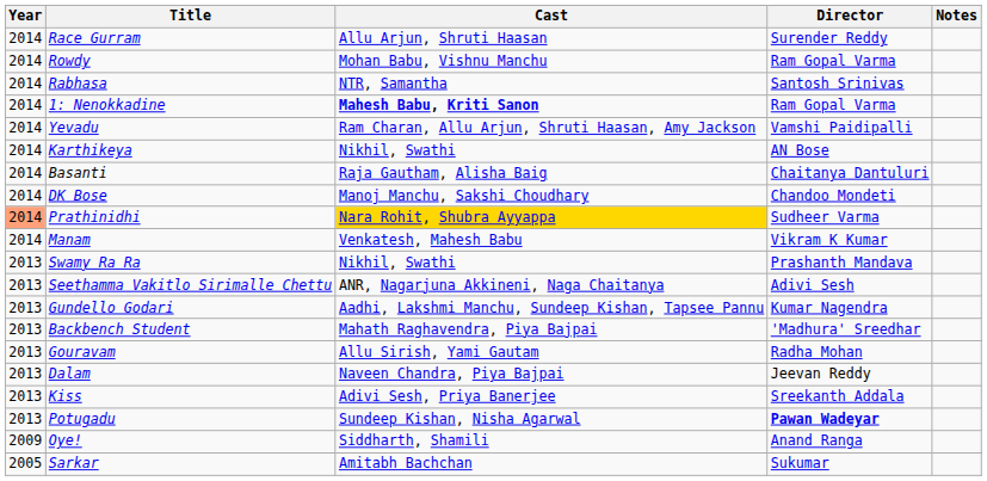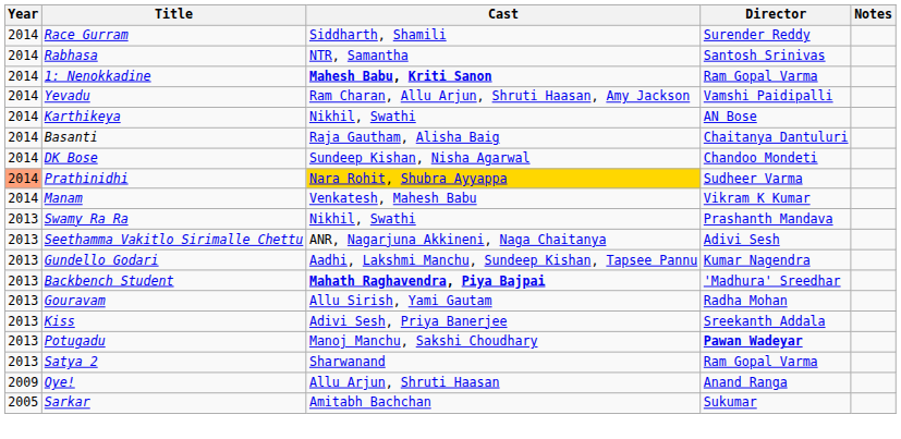 <table class="wikitable" style="font-size: 95%;">
 <tr>
 <th>Year</th>
 <th>Title</th>
 <th>Cast</th>
 <th>Director</th>
 <th>Notes</th>
 </tr>
 <tr>
 <td>2014</td>
 <td><em><a href='#'>Race Gurram</a></em></td>
-<td><a href='#'>Allu Arjun</a>, <a href='#'>Shruti Haasan</a></td>
+<td><a href='#'>Siddharth</a>, <a href='#'>Shamili</a></td>
 <td><a href='#'>Surender Reddy</a></td>
-<td></td>
-</tr>
-<tr>
-<td>2014</td>
-<td><em><a href='#'>Rowdy</a></em></td>
-<td><a href='#'>Mohan Babu</a>, <a href='#'>Vishnu Manchu</a></td>
-<td><a href='#'>Ram Gopal Varma</a></td>
 <td></td>
 </tr>
 <tr>
 <td>2014</td>
 <td><em><a href='#'>Rabhasa</a></em></td>
 <td><a href='#'>NTR</a>, <a href='#'>Samantha</a></td>
 <td><a href='#'>Santosh Srinivas</a></td>
 <td></td>
 </tr>
 <tr>
 <td>2014</td>
 <td><em><a href='#'>1: Nenokkadine</a></em></td>
 <td><strong><a href='#'>Mahesh Babu</a>, <a href='#'>Kriti Sanon</a></strong></td>
 <td><a href='#'>Ram Gopal Varma</a></td>
 <td></td>
 </tr>
 <tr>
 <td>2014</td>
 <td><em><a href='#'>Yevadu</a></em></td>
 <td><a href='#'>Ram Charan</a>, <a href='#'>Allu Arjun</a>, <a href='#'>Shruti Haasan</a>, <a href='#'>Amy Jackson</a></td>
 <td><a href='#'>Vamshi Paidipalli</a></td>
 <td></td>
 </tr>
 <tr>
 <td>2014</td>
 <td><em><a href='#'>Karthikeya</a></em></td>
 <td><a href='#'>Nikhil</a>, <a href='#'>Swathi</a></td>
 <td><a href='#'>AN Bose</a></td>
 <td></td>
 </tr>
 <tr>
 <td>2014</td>
 <td><em>Basanti</em></td>
 <td><a href='#'>Raja Gautham</a>, <a href='#'>Alisha Baig</a></td>
 <td><a href='#'>Chaitanya Dantuluri</a></td>
 <td></td>
 </tr>
 <tr>
 <td>2014</td>
 <td><em><a href='#'>DK Bose</a></em></td>
-<td><a href='#'>Manoj Manchu</a>, <a href='#'>Sakshi Choudhary</a></td>
+<td><a href='#'>Sundeep Kishan</a>, <a href='#'>Nisha Agarwal</a></td>
 <td><a href='#'>Chandoo Mondeti</a></td>
 <td></td>
 </tr>
 <tr>
 <td style="background: lightsalmon;">2014</td>
 <td><em><a href='#'>Prathinidhi</a></em></td>
 <td style="background: gold;"><a href='#'>Nara Rohit</a>, <a href='#'>Shubra Ayyappa</a></td>
 <td><a href='#'>Sudheer Varma</a></td>
 <td></td>
 </tr>
 <tr>
 <td>2014</td>
 <td><em><a href='#'>Manam</a></em></td>
 <td><a href='#'>Venkatesh</a>, <a href='#'>Mahesh Babu</a></td>
 <td><a href='#'>Vikram K Kumar</a></td>
 <td></td>
 </tr>
 <tr>
 <td>2013</td>
 <td><em><a href='#'>Swamy Ra Ra</a></em></td>
 <td><a href='#'>Nikhil</a>, <a href='#'>Swathi</a></td>
 <td><a href='#'>Prashanth Mandava</a></td>
 <td></td>
 </tr>
 <tr>
 <td>2013</td>
 <td><em><a href='#'>Seethamma Vakitlo Sirimalle Chettu</a></em></td>
 <td>ANR, <a href='#'>Nagarjuna Akkineni</a>, <a href='#'>Naga Chaitanya</a></td>
 <td><a href='#'>Adivi Sesh</a></td>
 <td></td>
 </tr>
 <tr>
 <td>2013</td>
 <td><em><a href='#'>Gundello Godari</a></em></td>
 <td><a href='#'>Aadhi</a>, <a href='#'>Lakshmi Manchu</a>, <a href='#'>Sundeep Kishan</a>, <a href='#'>Tapsee Pannu</a></td>
 <td><a href='#'>Kumar Nagendra</a></td>
 <td></td>
 </tr>
 <tr>
 <td>2013</td>
 <td><em><a href='#'>Backbench Student</a></em></td>
-<td><a href='#'>Mahath Raghavendra</a>, <a href='#'>Piya Bajpai</a></td>
+<td><strong><a href='#'>Mahath Raghavendra</a>, <a href='#'>Piya Bajpai</a></strong></td>
 <td><a href='#'>'Madhura' Sreedhar</a></td>
 <td></td>
 </tr>
 <tr>
 <td>2013</td>
 <td><em><a href='#'>Gouravam</a></em></td>
 <td><a href='#'>Allu Sirish</a>, <a href='#'>Yami Gautam</a></td>
 <td><a href='#'>Radha Mohan</a></td>
 <td></td>
 </tr>
 <tr>
 <td>2013</td>
-<td><em><a href='#'>Dalam</a></em></td>
-<td><a href='#'>Naveen Chandra</a>, <a href='#'>Piya Bajpai</a></td>
-<td>Jeevan Reddy</td>
-<td></td>
-</tr>
-<tr>
-<td>2013</td>
 <td><em><a href='#'>Kiss</a></em></td>
 <td><a href='#'>Adivi Sesh</a>, <a href='#'>Priya Banerjee</a></td>
 <td><a href='#'>Sreekanth Addala</a></td>
 <td></td>
 </tr>
 <tr>
 <td>2013</td>
 <td><em><a href='#'>Potugadu</a></em></td>
-<td><a href='#'>Sundeep Kishan</a>, <a href='#'>Nisha Agarwal</a></td>
+<td><a href='#'>Manoj Manchu</a>, <a href='#'>Sakshi Choudhary</a></td>
 <td><strong><a href='#'>Pawan Wadeyar</a></strong></td>
+<td></td>
+</tr>
+<tr>
+<td>2013</td>
+<td><em><a href='#'>Satya 2</a></em></td>
+<td><a href='#'>Sharwanand</a></td>
+<td><a href='#'>Ram Gopal Varma</a></td>
 <td></td>
 </tr>
 <tr>
 <td>2009</td>
 <td><em><a href='#'>Oye!</a></em></td>
-<td><a href='#'>Siddharth</a>, <a href='#'>Shamili</a></td>
+<td><a href='#'>Allu Arjun</a>, <a href='#'>Shruti Haasan</a></td>
 <td><a href='#'>Anand Ranga</a></td>
 <td></td>
 </tr>
 <tr>
 <td>2005</td>
 <td><em><a href='#'>Sarkar</a></em></td>
 <td><a href='#'>Amitabh Bachchan</a></td>
 <td><a href='#'>Sukumar</a></td>
 <td></td>
 </tr>
 </table>
